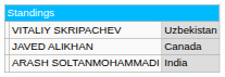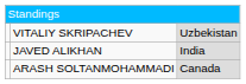 <table class="wikitable">
 <tr>
 <td colspan="3" style="background:#00baff;color:#fff">Standings</td>
 </tr>
 <tr>
 <td></td>
 <td>VITALIY SKRIPACHEV</td>
 <td style="background:#dddddd"> Uzbekistan</td>
 </tr>
 <tr>
 <td></td>
 <td>JAVED ALIKHAN</td>
-<td style="background:#dddddd">Canada</td>
+<td style="background:#dddddd"> India</td>
 </tr>
 <tr>
 <td></td>
 <td>ARASH SOLTANMOHAMMADI</td>
-<td style="background:#dddddd"> India</td>
+<td style="background:#dddddd">Canada</td>
 </tr>
 </table>
